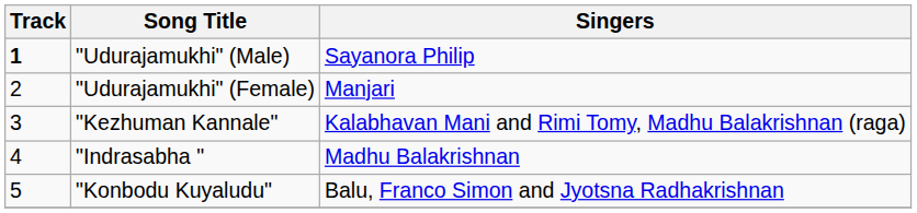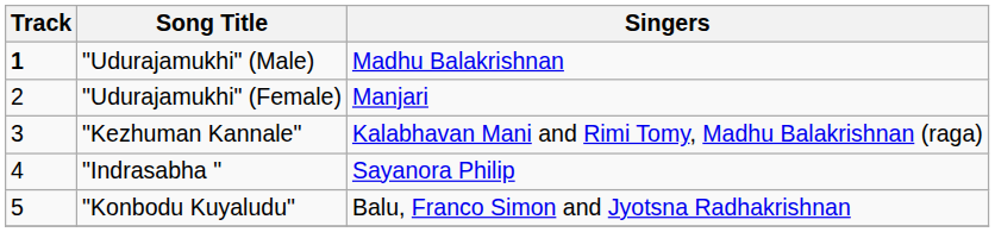 <table class="wikitable">
 <tr>
 <th>Track</th>
 <th>Song Title</th>
 <th>Singers</th>
 </tr>
 <tr>
 <td><strong>1</strong></td>
 <td>"Udurajamukhi" (Male)</td>
-<td><a href='#'>Sayanora Philip</a></td>
+<td><a href='#'>Madhu Balakrishnan</a></td>
 </tr>
 <tr>
 <td>2</td>
 <td>"Udurajamukhi" (Female)</td>
 <td><a href='#'>Manjari</a></td>
 </tr>
 <tr>
 <td>3</td>
 <td>"Kezhuman Kannale"</td>
 <td><a href='#'>Kalabhavan Mani</a> and <a href='#'>Rimi Tomy</a>, <a href='#'>Madhu Balakrishnan</a> (raga)</td>
 </tr>
 <tr>
 <td>4</td>
 <td>"Indrasabha "</td>
-<td><a href='#'>Madhu Balakrishnan</a></td>
+<td><a href='#'>Sayanora Philip</a></td>
 </tr>
 <tr>
 <td>5</td>
 <td>"Konbodu Kuyaludu"</td>
 <td>Balu, <a href='#'>Franco Simon</a> and <a href='#'>Jyotsna Radhakrishnan</a></td>
 </tr>
 <tr>
 </tr>
 </table>
